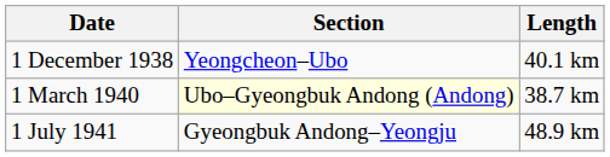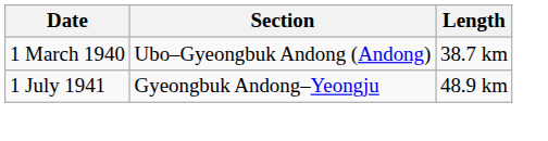 <table class="wikitable">
 <tr>
 <th>Date</th>
 <th>Section</th>
 <th>Length</th>
 </tr>
 <tr>
-<td>1 December 1938</td>
-<td><a href='#'>Yeongcheon</a>–<a href='#'>Ubo</a></td>
-<td>40.1 km</td>
-</tr>
-<tr>
 <td>1 March 1940</td>
-<td style="background: lightyellow;">Ubo–Gyeongbuk Andong (<a href='#'>Andong</a>)</td>
+<td>Ubo–Gyeongbuk Andong (<a href='#'>Andong</a>)</td>
 <td>38.7 km</td>
 </tr>
 <tr>
 <td>1 July 1941</td>
 <td>Gyeongbuk Andong–<a href='#'>Yeongju</a></td>
 <td>48.9 km</td>
 </tr>
 </table>
